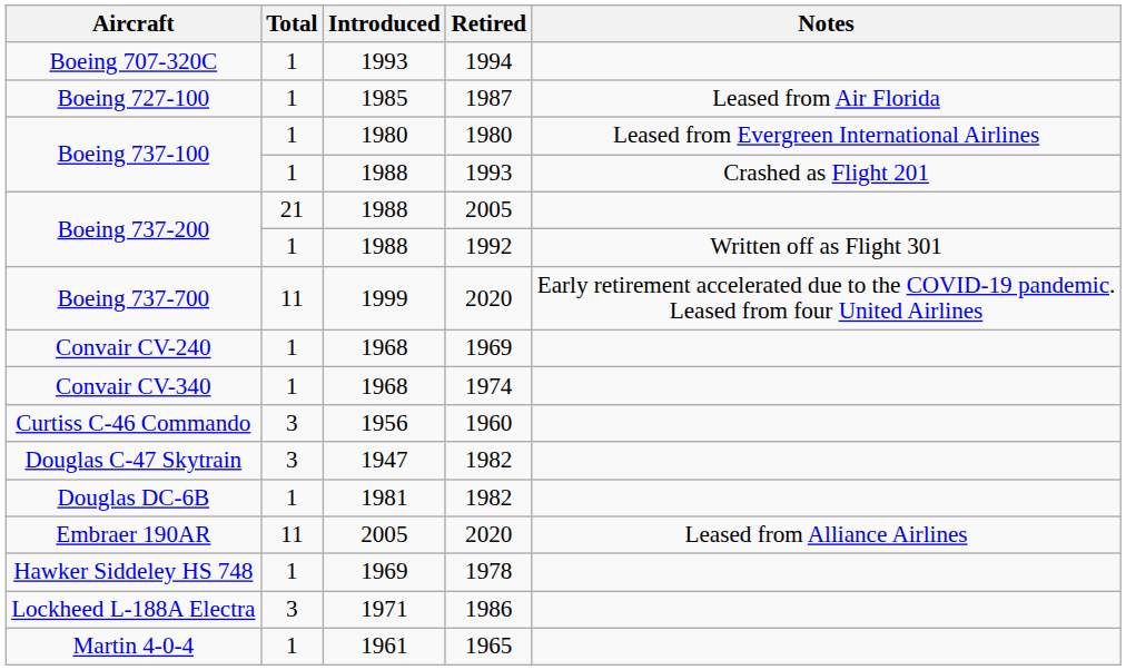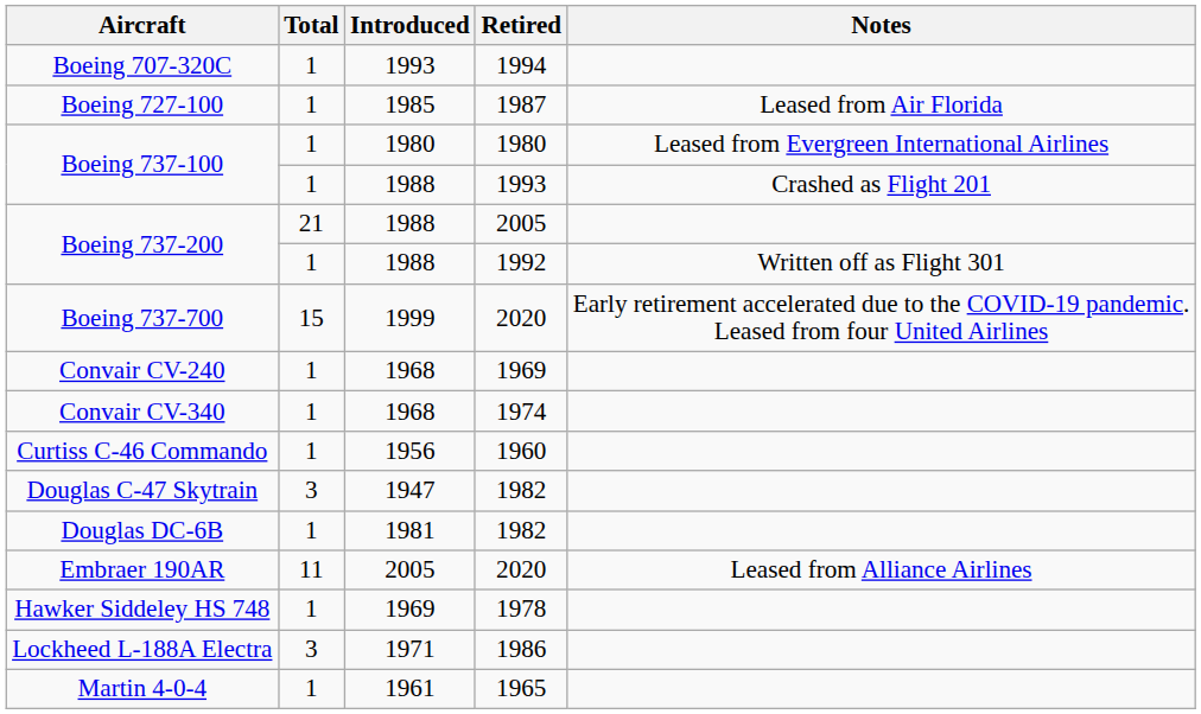 <table class="wikitable" style="text-align:center; margin:0.5em auto">
 <tr>
 <th>Aircraft</th>
 <th>Total</th>
 <th>Introduced</th>
 <th>Retired</th>
 <th>Notes</th>
 </tr>
 <tr>
 <td><a href='#'>Boeing 707-320C</a></td>
 <td>1</td>
 <td>1993</td>
 <td>1994</td>
 <td></td>
 </tr>
 <tr>
 <td><a href='#'>Boeing 727-100</a></td>
 <td>1</td>
 <td>1985</td>
 <td>1987</td>
 <td>Leased from <a href='#'>Air Florida</a></td>
 </tr>
 <tr>
 <td rowspan=2><a href='#'>Boeing 737-100</a></td>
 <td>1</td>
 <td>1980</td>
 <td>1980</td>
 <td>Leased from <a href='#'>Evergreen International Airlines</a></td>
 </tr>
 <tr>
 <td>1</td>
 <td>1988</td>
 <td>1993</td>
 <td>Crashed as <a href='#'>Flight 201</a></td>
 </tr>
 <tr>
 <td rowspan=2><a href='#'>Boeing 737-200</a></td>
 <td>21</td>
 <td>1988</td>
 <td>2005</td>
 <td></td>
 </tr>
 <tr>
 <td>1</td>
 <td>1988</td>
 <td>1992</td>
 <td>Written off as Flight 301</td>
 </tr>
 <tr>
 <td><a href='#'>Boeing 737-700</a></td>
-<td>11</td>
+<td>15</td>
 <td>1999</td>
 <td>2020</td>
 <td>Early retirement accelerated due to the <a href='#'>COVID-19 pandemic</a>.<br>Leased from four <a href='#'>United Airlines</a></td>
 </tr>
 <tr>
 <td><a href='#'>Convair CV-240</a></td>
 <td>1</td>
 <td>1968</td>
 <td>1969</td>
 <td></td>
 </tr>
 <tr>
 <td><a href='#'>Convair CV-340</a></td>
 <td>1</td>
 <td>1968</td>
 <td>1974</td>
 <td></td>
 </tr>
 <tr>
 <td><a href='#'>Curtiss C-46 Commando</a></td>
-<td>3</td>
+<td>1</td>
 <td>1956</td>
 <td>1960</td>
 <td></td>
 </tr>
 <tr>
 <td><a href='#'>Douglas C-47 Skytrain</a></td>
 <td>3</td>
 <td>1947</td>
 <td>1982</td>
 <td></td>
 </tr>
 <tr>
 <td><a href='#'>Douglas DC-6B</a></td>
 <td>1</td>
 <td>1981</td>
 <td>1982</td>
 <td></td>
 </tr>
 <tr>
 <td><a href='#'>Embraer 190AR</a></td>
 <td>11</td>
 <td>2005</td>
 <td>2020</td>
 <td>Leased from <a href='#'>Alliance Airlines</a></td>
 </tr>
 <tr>
 <td><a href='#'>Hawker Siddeley HS 748</a></td>
 <td>1</td>
 <td>1969</td>
 <td>1978</td>
 <td></td>
 </tr>
 <tr>
 <td><a href='#'>Lockheed L-188A Electra</a></td>
 <td>3</td>
 <td>1971</td>
 <td>1986</td>
 <td></td>
 </tr>
 <tr>
 <td><a href='#'>Martin 4-0-4</a></td>
 <td>1</td>
 <td>1961</td>
 <td>1965</td>
 <td></td>
 </tr>
 </table>
